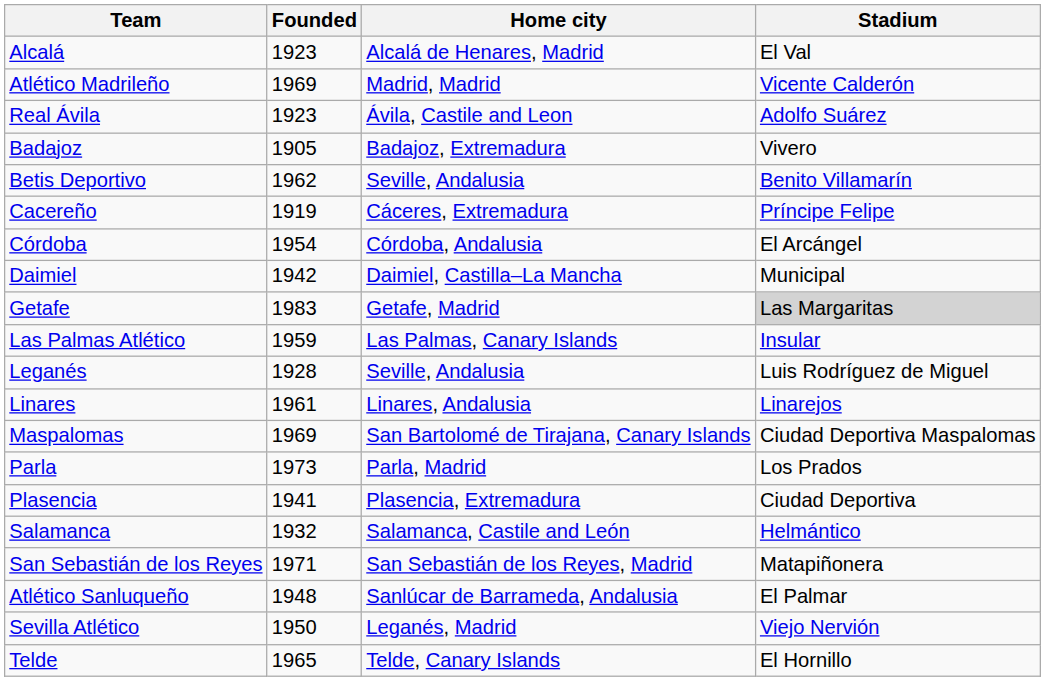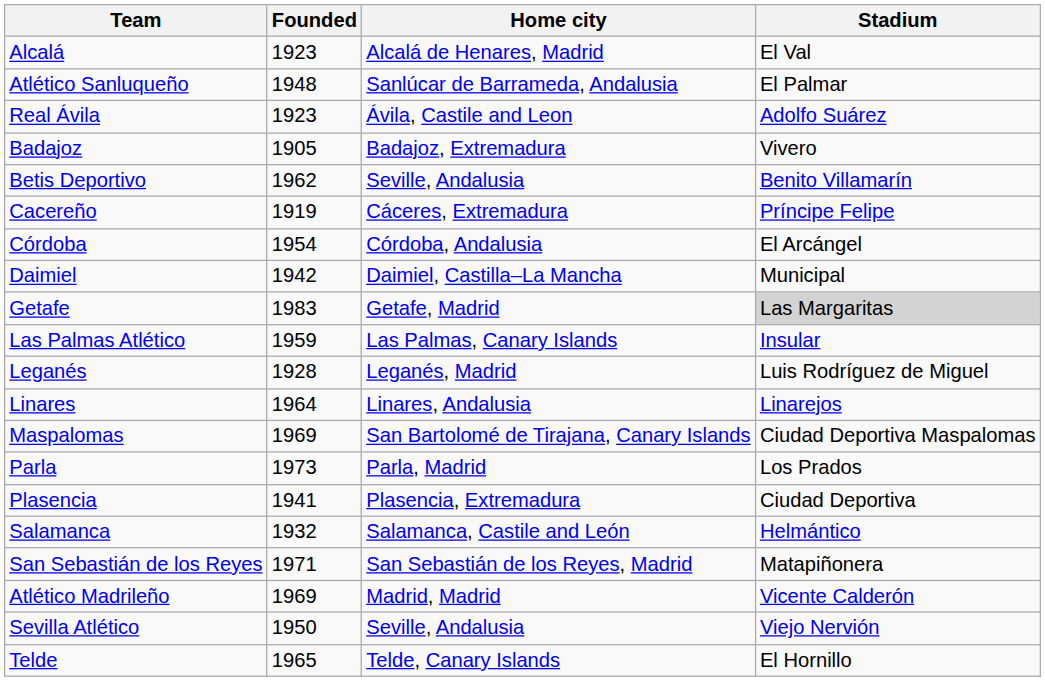 <table class="wikitable sortable">
 <tr>
 <th>Team</th>
 <th>Founded</th>
 <th>Home city</th>
 <th>Stadium</th>
 </tr>
 <tr>
 <td><a href='#'>Alcalá</a></td>
 <td>1923</td>
 <td><a href='#'>Alcalá de Henares</a>, <a href='#'>Madrid</a></td>
 <td>El Val</td>
 </tr>
 <tr>
-<td><a href='#'>Atlético Madrileño</a></td>
-<td>1969</td>
-<td><a href='#'>Madrid</a>, <a href='#'>Madrid</a></td>
-<td><a href='#'>Vicente Calderón</a></td>
+<td><a href='#'>Atlético Sanluqueño</a></td>
+<td>1948</td>
+<td><a href='#'>Sanlúcar de Barrameda</a>, <a href='#'>Andalusia</a></td>
+<td>El Palmar</td>
 </tr>
 <tr>
 <td><a href='#'>Real Ávila</a></td>
 <td>1923</td>
 <td><a href='#'>Ávila</a>, <a href='#'>Castile and Leon</a></td>
 <td><a href='#'>Adolfo Suárez</a></td>
 </tr>
 <tr>
 <td><a href='#'>Badajoz</a></td>
 <td>1905</td>
 <td><a href='#'>Badajoz</a>, <a href='#'>Extremadura</a></td>
 <td>Vivero</td>
 </tr>
 <tr>
 <td><a href='#'>Betis Deportivo</a></td>
 <td>1962</td>
 <td><a href='#'>Seville</a>, <a href='#'>Andalusia</a></td>
 <td><a href='#'>Benito Villamarín</a></td>
 </tr>
 <tr>
 <td><a href='#'>Cacereño</a></td>
 <td>1919</td>
 <td><a href='#'>Cáceres</a>, <a href='#'>Extremadura</a></td>
 <td><a href='#'>Príncipe Felipe</a></td>
 </tr>
 <tr>
 <td><a href='#'>Córdoba</a></td>
 <td>1954</td>
 <td><a href='#'>Córdoba</a>, <a href='#'>Andalusia</a></td>
 <td>El Arcángel</td>
 </tr>
 <tr>
 <td><a href='#'>Daimiel</a></td>
 <td>1942</td>
 <td><a href='#'>Daimiel</a>, <a href='#'>Castilla–La Mancha</a></td>
 <td>Municipal</td>
 </tr>
 <tr>
 <td><a href='#'>Getafe</a></td>
 <td>1983</td>
 <td><a href='#'>Getafe</a>, <a href='#'>Madrid</a></td>
 <td style="background: lightgrey;">Las Margaritas</td>
 </tr>
 <tr>
 <td><a href='#'>Las Palmas Atlético</a></td>
 <td>1959</td>
 <td><a href='#'>Las Palmas</a>, <a href='#'>Canary Islands</a></td>
 <td><a href='#'>Insular</a></td>
 </tr>
 <tr>
 <td><a href='#'>Leganés</a></td>
 <td>1928</td>
-<td><a href='#'>Seville</a>, <a href='#'>Andalusia</a></td>
+<td><a href='#'>Leganés</a>, <a href='#'>Madrid</a></td>
 <td>Luis Rodríguez de Miguel</td>
 </tr>
 <tr>
 <td><a href='#'>Linares</a></td>
-<td>1961</td>
+<td>1964</td>
 <td><a href='#'>Linares</a>, <a href='#'>Andalusia</a></td>
 <td><a href='#'>Linarejos</a></td>
 </tr>
 <tr>
 <td><a href='#'>Maspalomas</a></td>
 <td>1969</td>
 <td><a href='#'>San Bartolomé de Tirajana</a>, <a href='#'>Canary Islands</a></td>
 <td>Ciudad Deportiva Maspalomas</td>
 </tr>
 <tr>
 <td><a href='#'>Parla</a></td>
 <td>1973</td>
 <td><a href='#'>Parla</a>, <a href='#'>Madrid</a></td>
 <td>Los Prados</td>
 </tr>
 <tr>
 <td><a href='#'>Plasencia</a></td>
 <td>1941</td>
 <td><a href='#'>Plasencia</a>, <a href='#'>Extremadura</a></td>
 <td>Ciudad Deportiva</td>
 </tr>
 <tr>
 <td><a href='#'>Salamanca</a></td>
 <td>1932</td>
 <td><a href='#'>Salamanca</a>, <a href='#'>Castile and León</a></td>
 <td><a href='#'>Helmántico</a></td>
 </tr>
 <tr>
 <td><a href='#'>San Sebastián de los Reyes</a></td>
 <td>1971</td>
 <td><a href='#'>San Sebastián de los Reyes</a>, <a href='#'>Madrid</a></td>
 <td>Matapiñonera</td>
 </tr>
 <tr>
-<td><a href='#'>Atlético Sanluqueño</a></td>
-<td>1948</td>
-<td><a href='#'>Sanlúcar de Barrameda</a>, <a href='#'>Andalusia</a></td>
-<td>El Palmar</td>
+<td><a href='#'>Atlético Madrileño</a></td>
+<td>1969</td>
+<td><a href='#'>Madrid</a>, <a href='#'>Madrid</a></td>
+<td><a href='#'>Vicente Calderón</a></td>
 </tr>
 <tr>
 <td><a href='#'>Sevilla Atlético</a></td>
 <td>1950</td>
-<td><a href='#'>Leganés</a>, <a href='#'>Madrid</a></td>
+<td><a href='#'>Seville</a>, <a href='#'>Andalusia</a></td>
 <td><a href='#'>Viejo Nervión</a></td>
 </tr>
 <tr>
 <td><a href='#'>Telde</a></td>
 <td>1965</td>
 <td><a href='#'>Telde</a>, <a href='#'>Canary Islands</a></td>
 <td>El Hornillo</td>
 </tr>
 </table>
